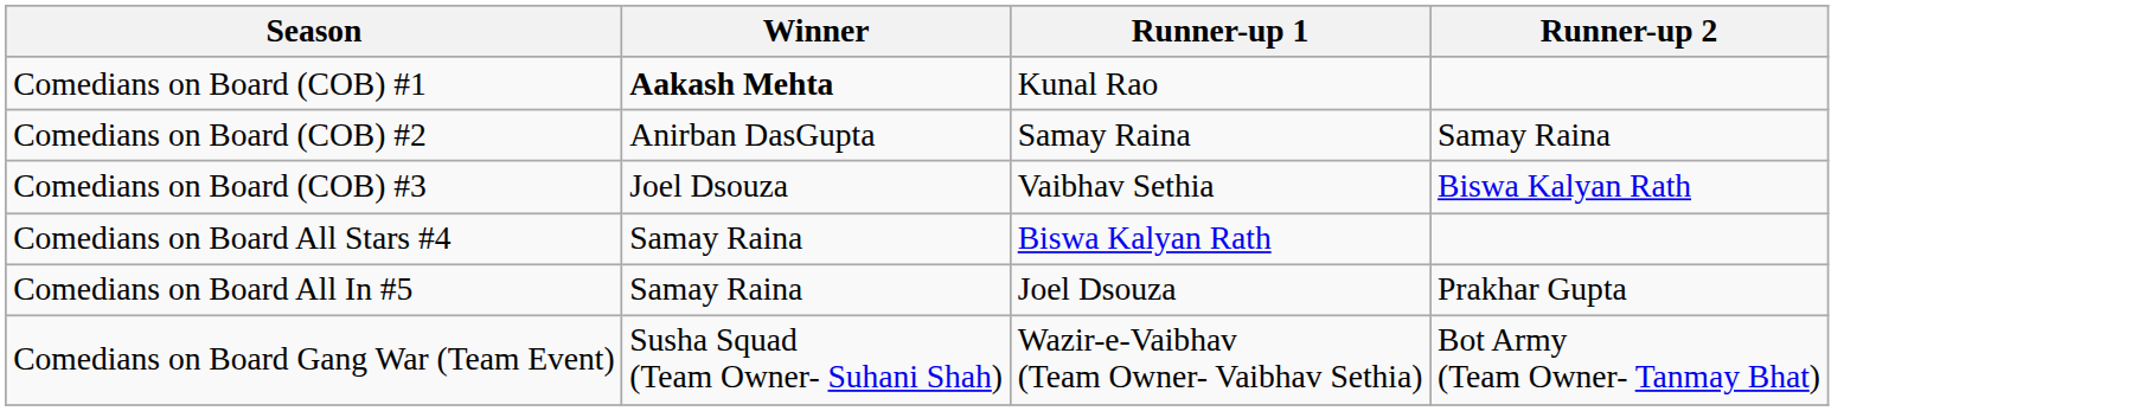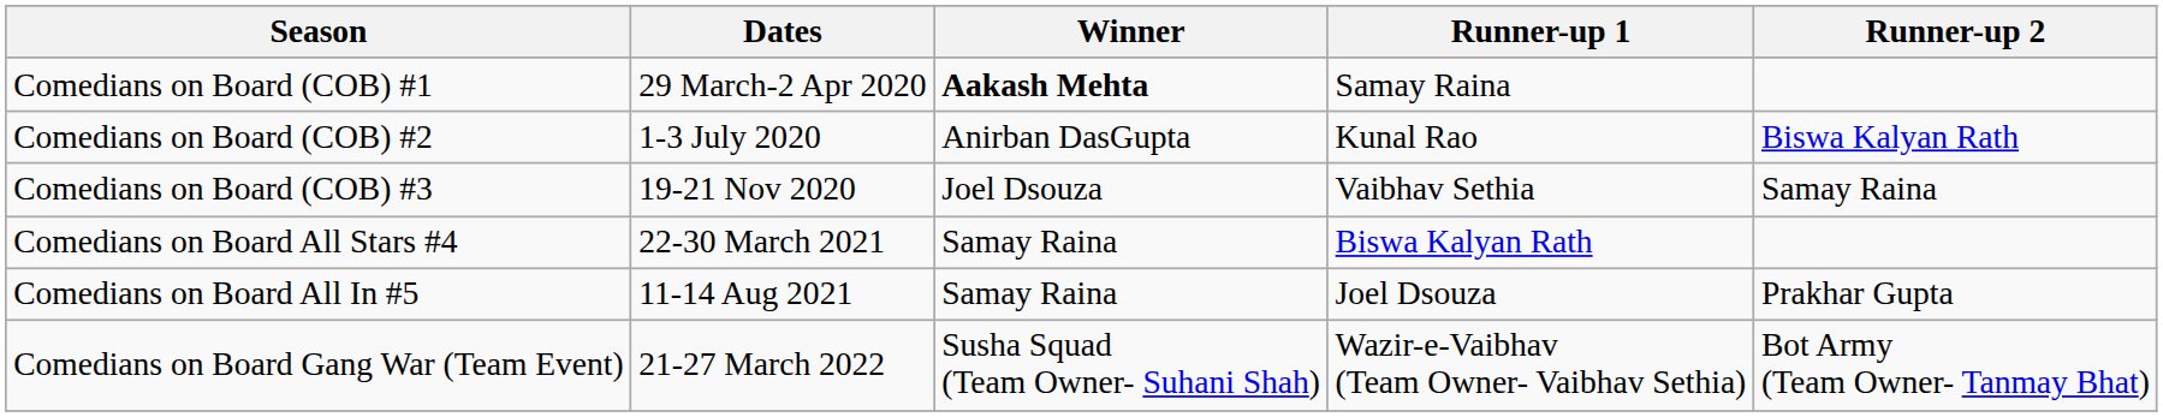 <table class="wikitable">
 <tr>
 <th>Season</th>
+<th>Dates</th>
 <th>Winner</th>
 <th>Runner-up 1</th>
 <th>Runner-up 2</th>
 </tr>
 <tr>
 <td>Comedians on Board (COB) #1</td>
+<td>29 March-2 Apr 2020</td>
 <td><strong>Aakash Mehta</strong></td>
-<td>Kunal Rao</td>
+<td>Samay Raina</td>
 <td></td>
 </tr>
 <tr>
 <td>Comedians on Board (COB) #2</td>
+<td>1-3 July 2020</td>
 <td>Anirban DasGupta</td>
-<td>Samay Raina</td>
+<td>Kunal Rao</td>
+<td><a href='#'>Biswa Kalyan Rath</a></td>
+</tr>
+<tr>
+<td>Comedians on Board (COB) #3</td>
+<td>19-21 Nov 2020</td>
+<td>Joel Dsouza</td>
+<td>Vaibhav Sethia</td>
 <td>Samay Raina</td>
 </tr>
 <tr>
-<td>Comedians on Board (COB) #3</td>
-<td>Joel Dsouza</td>
-<td>Vaibhav Sethia</td>
-<td><a href='#'>Biswa Kalyan Rath</a></td>
-</tr>
-<tr>
 <td>Comedians on Board All Stars #4</td>
+<td>22-30 March 2021</td>
 <td>Samay Raina</td>
 <td><a href='#'>Biswa Kalyan Rath</a></td>
 <td></td>
 </tr>
 <tr>
 <td>Comedians on Board All In #5</td>
+<td>11-14 Aug 2021</td>
 <td>Samay Raina</td>
 <td>Joel Dsouza</td>
 <td>Prakhar Gupta</td>
 </tr>
 <tr>
 <td>Comedians on Board Gang War (Team Event)</td>
+<td>21-27 March 2022</td>
 <td>Susha Squad<br>(Team Owner- <a href='#'>Suhani Shah</a>)</td>
 <td>Wazir-e-Vaibhav<br>(Team Owner- Vaibhav Sethia)</td>
 <td>Bot Army<br>(Team Owner- <a href='#'>Tanmay Bhat</a>)</td>
 </tr>
 </table>
